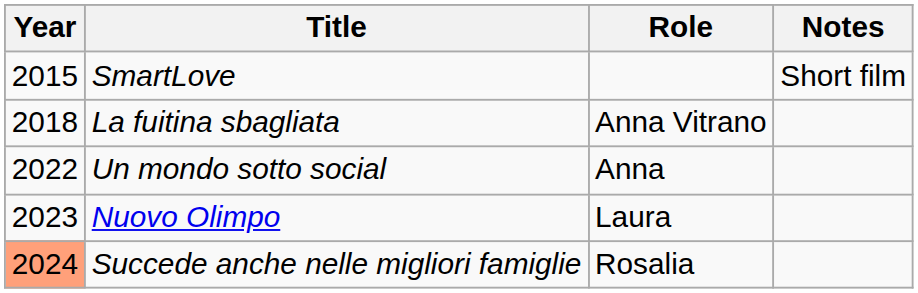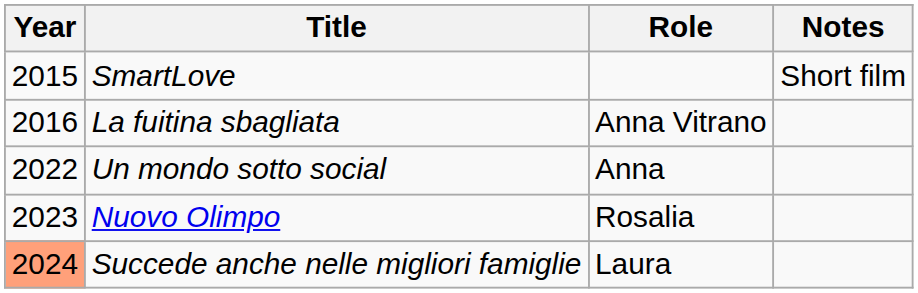 <table class="wikitable sortable">
 <tr>
 <th>Year</th>
 <th>Title</th>
 <th>Role</th>
 <th class="unsortable">Notes</th>
 </tr>
 <tr>
 <td>2015</td>
 <td><em>SmartLove </em></td>
 <td></td>
 <td>Short film</td>
 </tr>
 <tr>
-<td>2018</td>
+<td>2016</td>
 <td><em>La fuitina sbagliata</em></td>
 <td>Anna Vitrano</td>
 <td></td>
 </tr>
 <tr>
 <td>2022</td>
 <td><em>Un mondo sotto social</em></td>
 <td>Anna</td>
 <td></td>
 </tr>
 <tr>
 <td>2023</td>
 <td><em><a href='#'>Nuovo Olimpo</a></em></td>
-<td>Laura</td>
+<td>Rosalia</td>
 <td></td>
 </tr>
 <tr>
 <td style="background: lightsalmon;">2024</td>
 <td><em>Succede anche nelle migliori famiglie</em></td>
-<td>Rosalia</td>
+<td>Laura</td>
 <td></td>
 </tr>
 </table>
